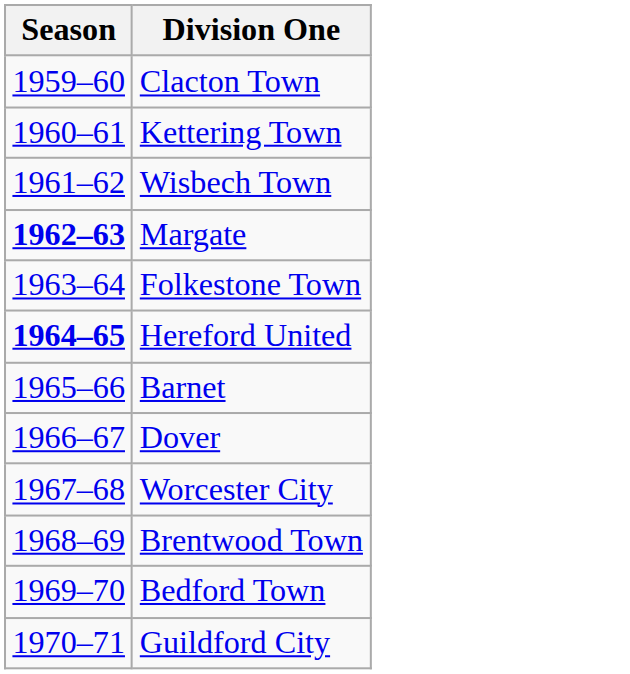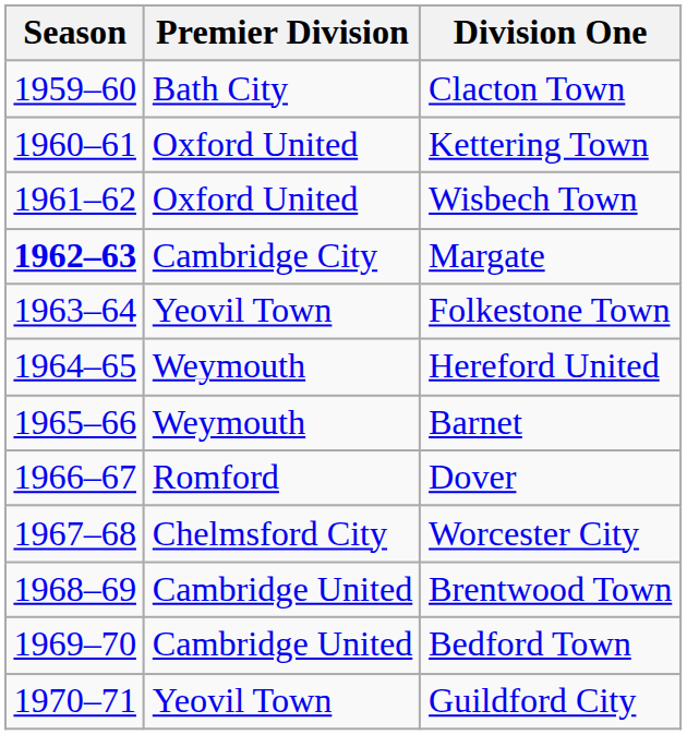 <table class="wikitable" style="text-align: left">
 <tr>
 <th>Season</th>
+<th>Premier Division</th>
 <th>Division One</th>
 </tr>
 <tr>
 <td><a href='#'>1959–60</a></td>
+<td><a href='#'>Bath City</a></td>
 <td><a href='#'>Clacton Town</a></td>
 </tr>
 <tr>
 <td><a href='#'>1960–61</a></td>
+<td><a href='#'>Oxford United</a></td>
 <td><a href='#'>Kettering Town</a></td>
 </tr>
 <tr>
 <td><a href='#'>1961–62</a></td>
+<td><a href='#'>Oxford United</a></td>
 <td><a href='#'>Wisbech Town</a></td>
 </tr>
 <tr>
 <td><strong><a href='#'>1962–63</a></strong></td>
+<td><a href='#'>Cambridge City</a></td>
 <td><a href='#'>Margate</a></td>
 </tr>
 <tr>
 <td><a href='#'>1963–64</a></td>
+<td><a href='#'>Yeovil Town</a></td>
 <td><a href='#'>Folkestone Town</a></td>
 </tr>
 <tr>
-<td><strong><a href='#'>1964–65</a></strong></td>
+<td><a href='#'>1964–65</a></td>
+<td><a href='#'>Weymouth</a></td>
 <td><a href='#'>Hereford United</a></td>
 </tr>
 <tr>
 <td><a href='#'>1965–66</a></td>
+<td><a href='#'>Weymouth</a></td>
 <td><a href='#'>Barnet</a></td>
 </tr>
 <tr>
 <td><a href='#'>1966–67</a></td>
+<td><a href='#'>Romford</a></td>
 <td><a href='#'>Dover</a></td>
 </tr>
 <tr>
 <td><a href='#'>1967–68</a></td>
+<td><a href='#'>Chelmsford City</a></td>
 <td><a href='#'>Worcester City</a></td>
 </tr>
 <tr>
 <td><a href='#'>1968–69</a></td>
+<td><a href='#'>Cambridge United</a></td>
 <td><a href='#'>Brentwood Town</a></td>
 </tr>
 <tr>
 <td><a href='#'>1969–70</a></td>
+<td><a href='#'>Cambridge United</a></td>
 <td><a href='#'>Bedford Town</a></td>
 </tr>
 <tr>
 <td><a href='#'>1970–71</a></td>
+<td><a href='#'>Yeovil Town</a></td>
 <td><a href='#'>Guildford City</a></td>
 </tr>
 </table>
